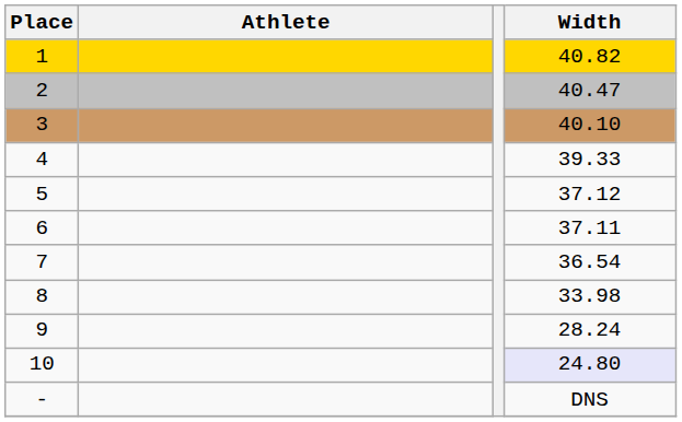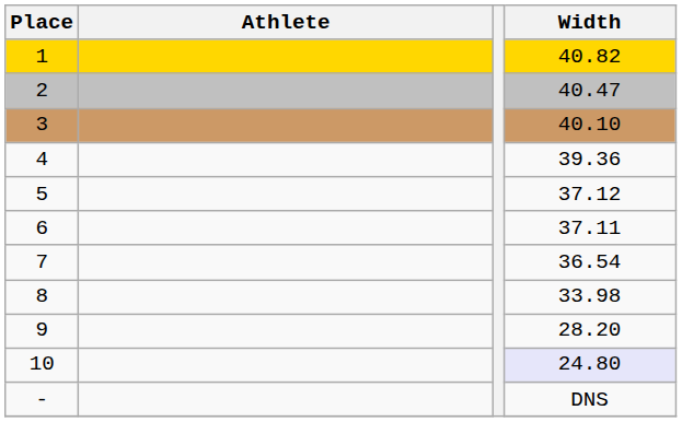 <table class="wikitable" style="text-align:center">
 <tr>
 <th>Place</th>
 <th width=250>Athlete</th>
 <th rowspan=27></th>
 <th width=100>Width</th>
 </tr>
 <tr bgcolor=gold>
 <td>1</td>
 <td align=left></td>
 <td>40.82</td>
 </tr>
 <tr bgcolor=silver>
 <td>2</td>
 <td align=left></td>
 <td>40.47</td>
 </tr>
 <tr bgcolor=cc9966>
 <td>3</td>
 <td align=left></td>
 <td>40.10</td>
 </tr>
 <tr>
 <td>4</td>
 <td align=left></td>
-<td>39.33</td>
+<td>39.36</td>
 </tr>
 <tr>
 <td>5</td>
 <td align=left></td>
 <td>37.12</td>
 </tr>
 <tr>
 <td>6</td>
 <td align=left></td>
 <td>37.11</td>
 </tr>
 <tr>
 <td>7</td>
 <td align=left></td>
 <td>36.54</td>
 </tr>
 <tr>
 <td>8</td>
 <td align=left></td>
 <td>33.98</td>
 </tr>
 <tr>
 <td>9</td>
 <td align=left></td>
-<td>28.24</td>
+<td>28.20</td>
 </tr>
 <tr>
 <td>10</td>
 <td align=left></td>
 <td style="background: lavender;">24.80</td>
 </tr>
 <tr>
 <td>-</td>
 <td align=left></td>
 <td>DNS</td>
 </tr>
 <tr>
 </tr>
 </table>
